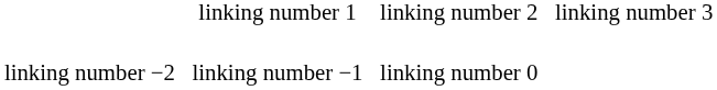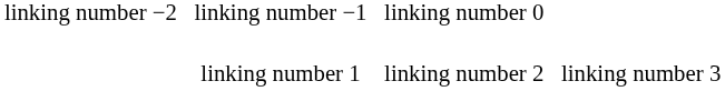 <table border=0 cellpadding=5 align="center">
 <tr valign="center">
 <td></td>
 <td align="center"></td>
 <td align="center"></td>
 <td align="center"></td>
 <td></td>
 <td></td>
 </tr>
 <tr valign="center">
 <td></td>
+<td align="center">linking number −2</td>
+<td align="center">linking number −1</td>
+<td align="center">linking number 0</td>
 <td></td>
-<td align="center">linking number 1</td>
-<td align="center">linking number 2</td>
-<td align="center">linking number 3</td>
 <td></td>
 </tr>
 <tr valign="center">
 <td></td>
 <td></td>
 <td align="center"></td>
 <td align="center"></td>
 <td align="center"></td>
 <td></td>
 </tr>
 <tr valign="center">
 <td></td>
-<td align="center">linking number −2</td>
-<td align="center">linking number −1</td>
-<td align="center">linking number 0</td>
 <td></td>
+<td align="center">linking number 1</td>
+<td align="center">linking number 2</td>
+<td align="center">linking number 3</td>
 <td></td>
 </tr>
 </table>
